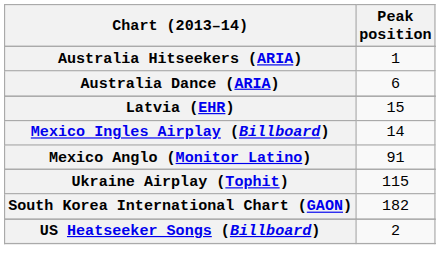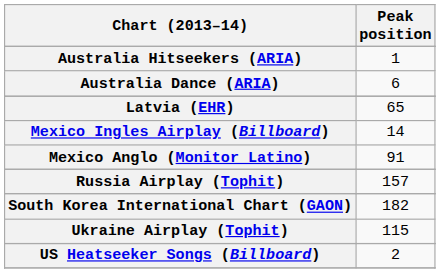 <table class="wikitable sortable plainrowheaders" style="text-align:center">
 <tr>
 <th scope="col">Chart (2013–14)</th>
 <th scope="col">Peak<br> position</th>
 </tr>
 <tr>
 </tr>
 <tr>
 <th scope="row">Australia Hitseekers (<a href='#'>ARIA</a>)</th>
 <td>1</td>
 </tr>
 <tr>
 <th scope="row">Australia Dance (<a href='#'>ARIA</a>)</th>
 <td>6</td>
 </tr>
 <tr>
 </tr>
 <tr>
 </tr>
 <tr>
 </tr>
 <tr>
 </tr>
 <tr>
 </tr>
 <tr>
 </tr>
 <tr>
 </tr>
 <tr>
 </tr>
 <tr>
 </tr>
 <tr>
 </tr>
 <tr>
 <th scope="row">Latvia (<a href='#'>EHR</a>)</th>
-<td>15</td>
+<td>65</td>
 </tr>
 <tr>
 <th scope="row"><a href='#'>Mexico Ingles Airplay</a> (<em><a href='#'>Billboard</a></em>)</th>
 <td>14</td>
 </tr>
 <tr>
 <th scope="row">Mexico Anglo (<a href='#'>Monitor Latino</a>)</th>
 <td>91</td>
 </tr>
 <tr>
 </tr>
 <tr>
 </tr>
 <tr>
+<th scope="row">Russia Airplay (<a href='#'>Tophit</a>)</th>
+<td>157</td>
 </tr>
 <tr>
 </tr>
 <tr>
 </tr>
 <tr>
-<th scope="row">Ukraine Airplay (<a href='#'>Tophit</a>)</th>
-<td>115</td>
 </tr>
 <tr>
 <th scope="row">South Korea International Chart (<a href='#'>GAON</a>)</th>
 <td>182</td>
+</tr>
+<tr>
+<th scope="row">Ukraine Airplay (<a href='#'>Tophit</a>)</th>
+<td>115</td>
 </tr>
 <tr>
 </tr>
 <tr>
 </tr>
 <tr>
 </tr>
 <tr>
 </tr>
 <tr>
 <th scope="row">US <a href='#'>Heatseeker Songs</a> (<em><a href='#'>Billboard</a></em>)</th>
 <td>2</td>
 </tr>
 <tr>
 </tr>
 <tr>
 </tr>
 </table>
